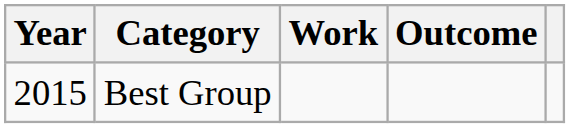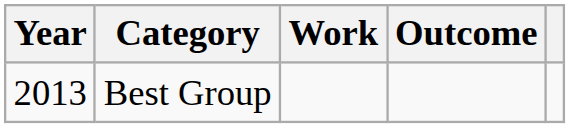 <table class="wikitable">
 <tr>
 <th>Year</th>
 <th>Category</th>
 <th>Work</th>
 <th>Outcome</th>
 <th></th>
 </tr>
 <tr>
-<td>2015</td>
+<td>2013</td>
 <td>Best Group</td>
 <td></td>
 <td></td>
 <td></td>
 </tr>
 </table>
